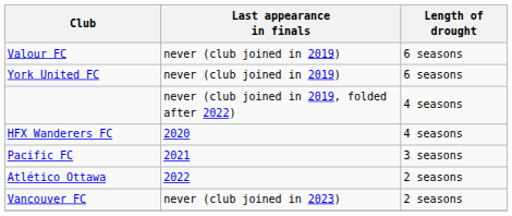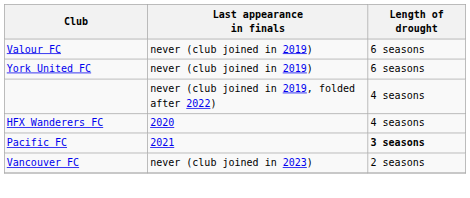 <table class="wikitable sortable" style="font-size:1.00em; line-height:1.5em;">
 <tr>
 <th width="180pt">Club</th>
 <th width="280pt">Last appearance<br>in finals</th>
 <th width="120pt">Length of drought</th>
 </tr>
 <tr>
 <td align="left"><a href='#'>Valour FC</a></td>
 <td>never (club joined in <a href='#'>2019</a>)</td>
 <td>6 seasons</td>
 </tr>
 <tr>
 <td align="left"><a href='#'>York United FC</a></td>
 <td>never (club joined in <a href='#'>2019</a>)</td>
 <td>6 seasons</td>
 </tr>
 <tr>
 <td align="left"> </td>
 <td>never (club joined in <a href='#'>2019</a>, folded after <a href='#'>2022</a>)</td>
 <td>4 seasons</td>
 </tr>
 <tr>
 <td align="left"><a href='#'>HFX Wanderers FC</a></td>
 <td><a href='#'>2020</a></td>
 <td>4 seasons</td>
 </tr>
 <tr>
 <td align="left"><a href='#'>Pacific FC</a></td>
 <td><a href='#'>2021</a></td>
-<td>3 seasons</td>
-</tr>
-<tr>
-<td align="left"><a href='#'>Atlético Ottawa</a></td>
-<td><a href='#'>2022</a></td>
-<td>2 seasons</td>
+<td><strong>3 seasons</strong></td>
 </tr>
 <tr>
 <td align="left"><a href='#'>Vancouver FC</a></td>
 <td>never (club joined in <a href='#'>2023</a>)</td>
 <td>2 seasons</td>
 </tr>
 <tr>
 </tr>
 </table>
